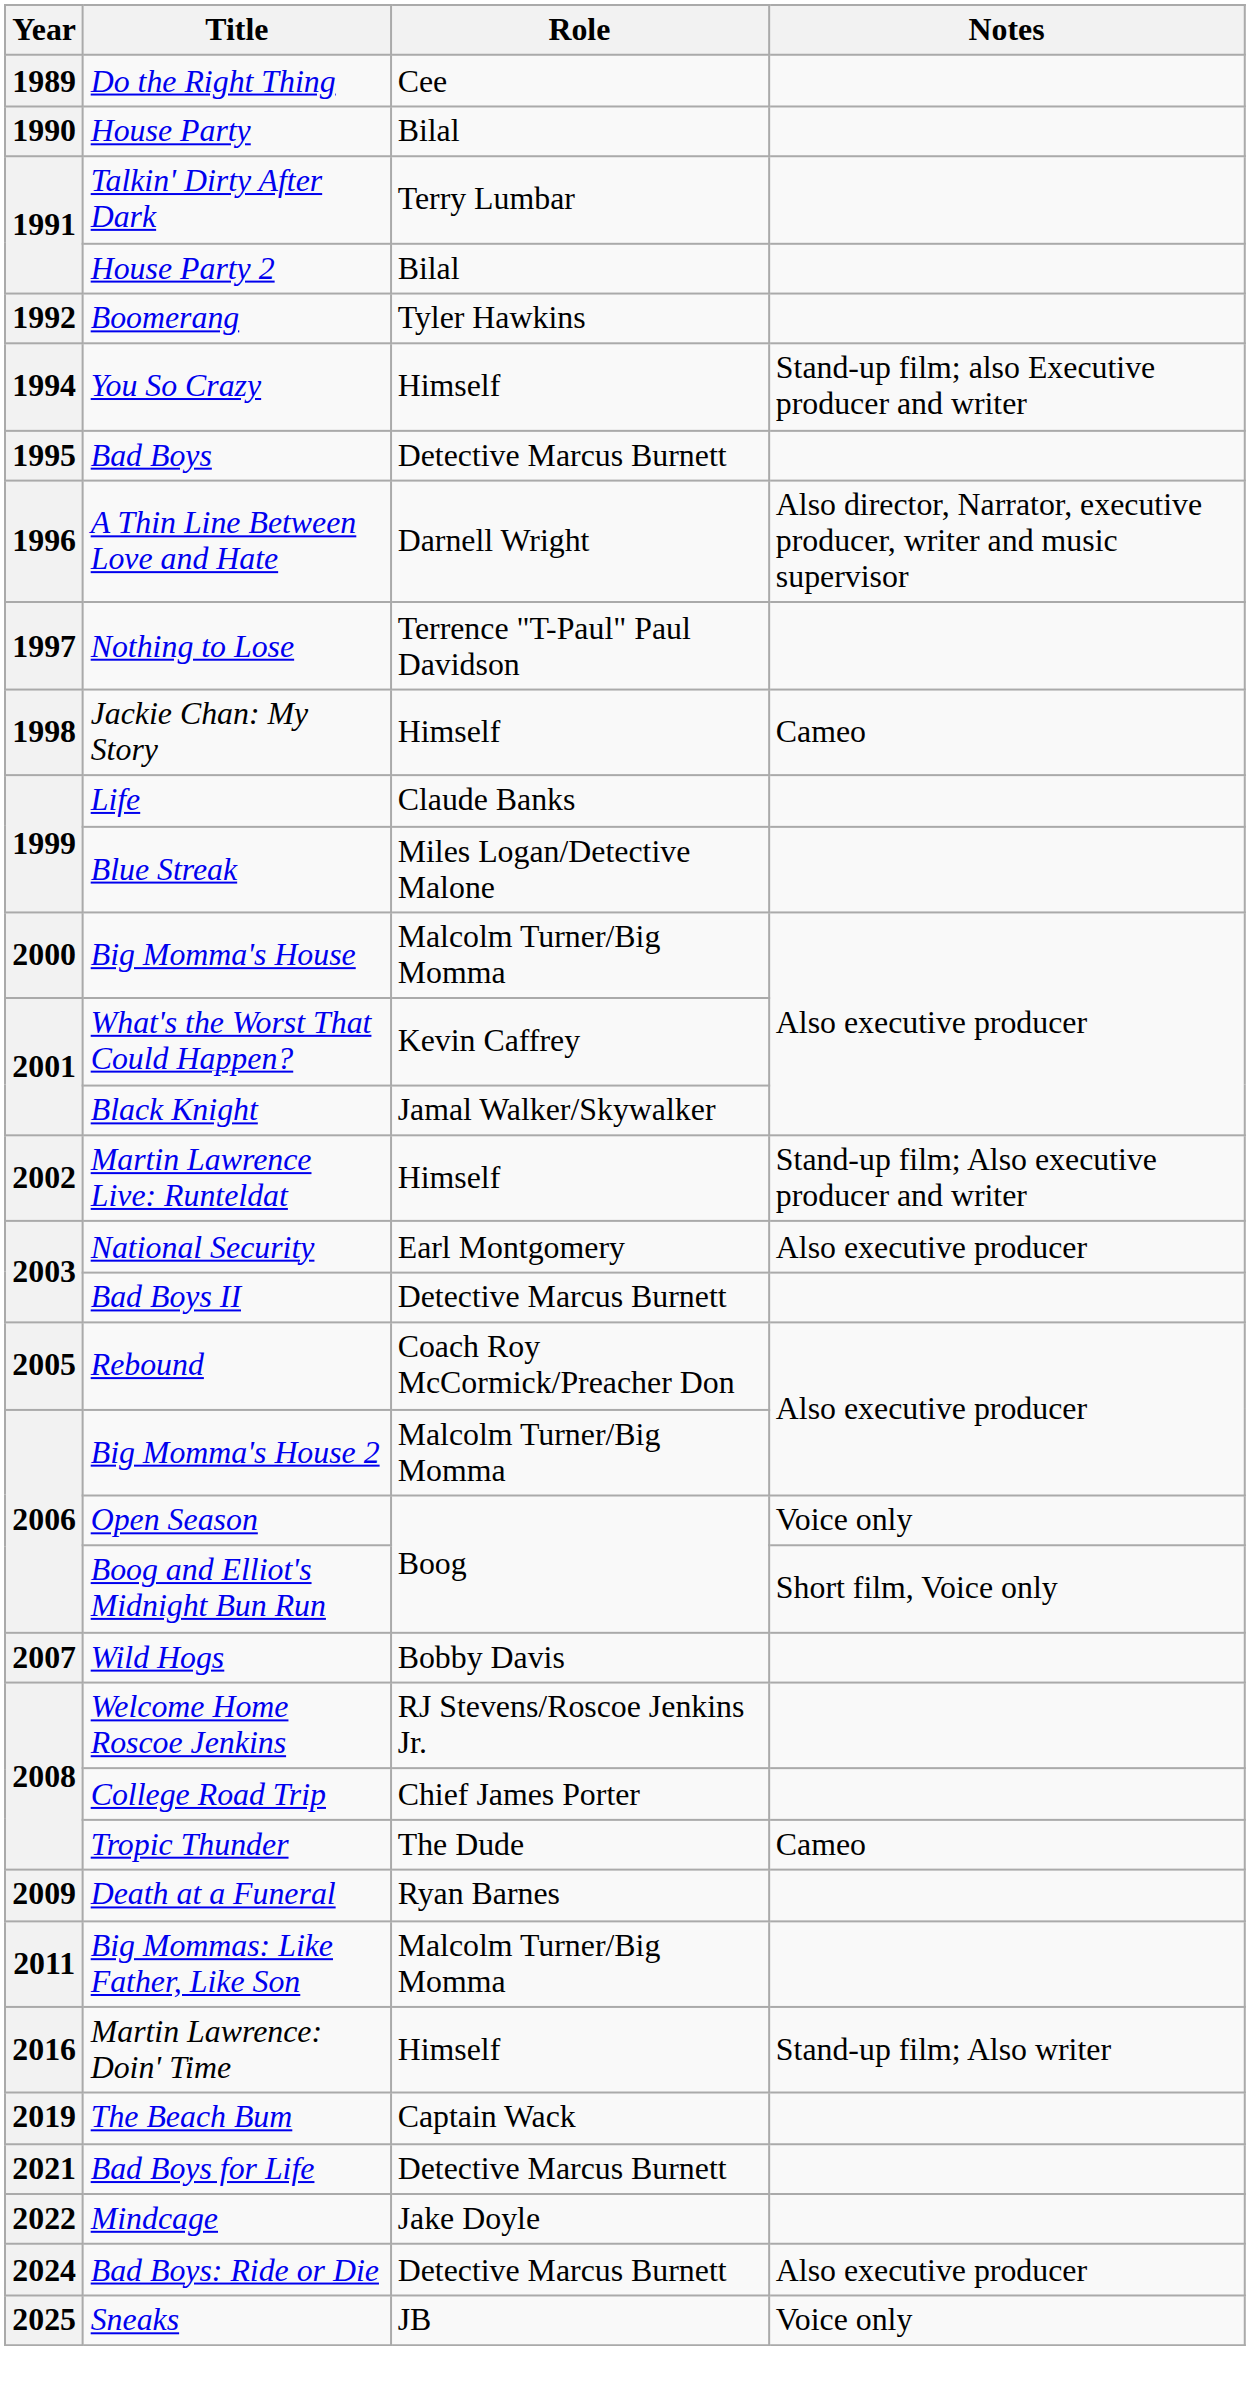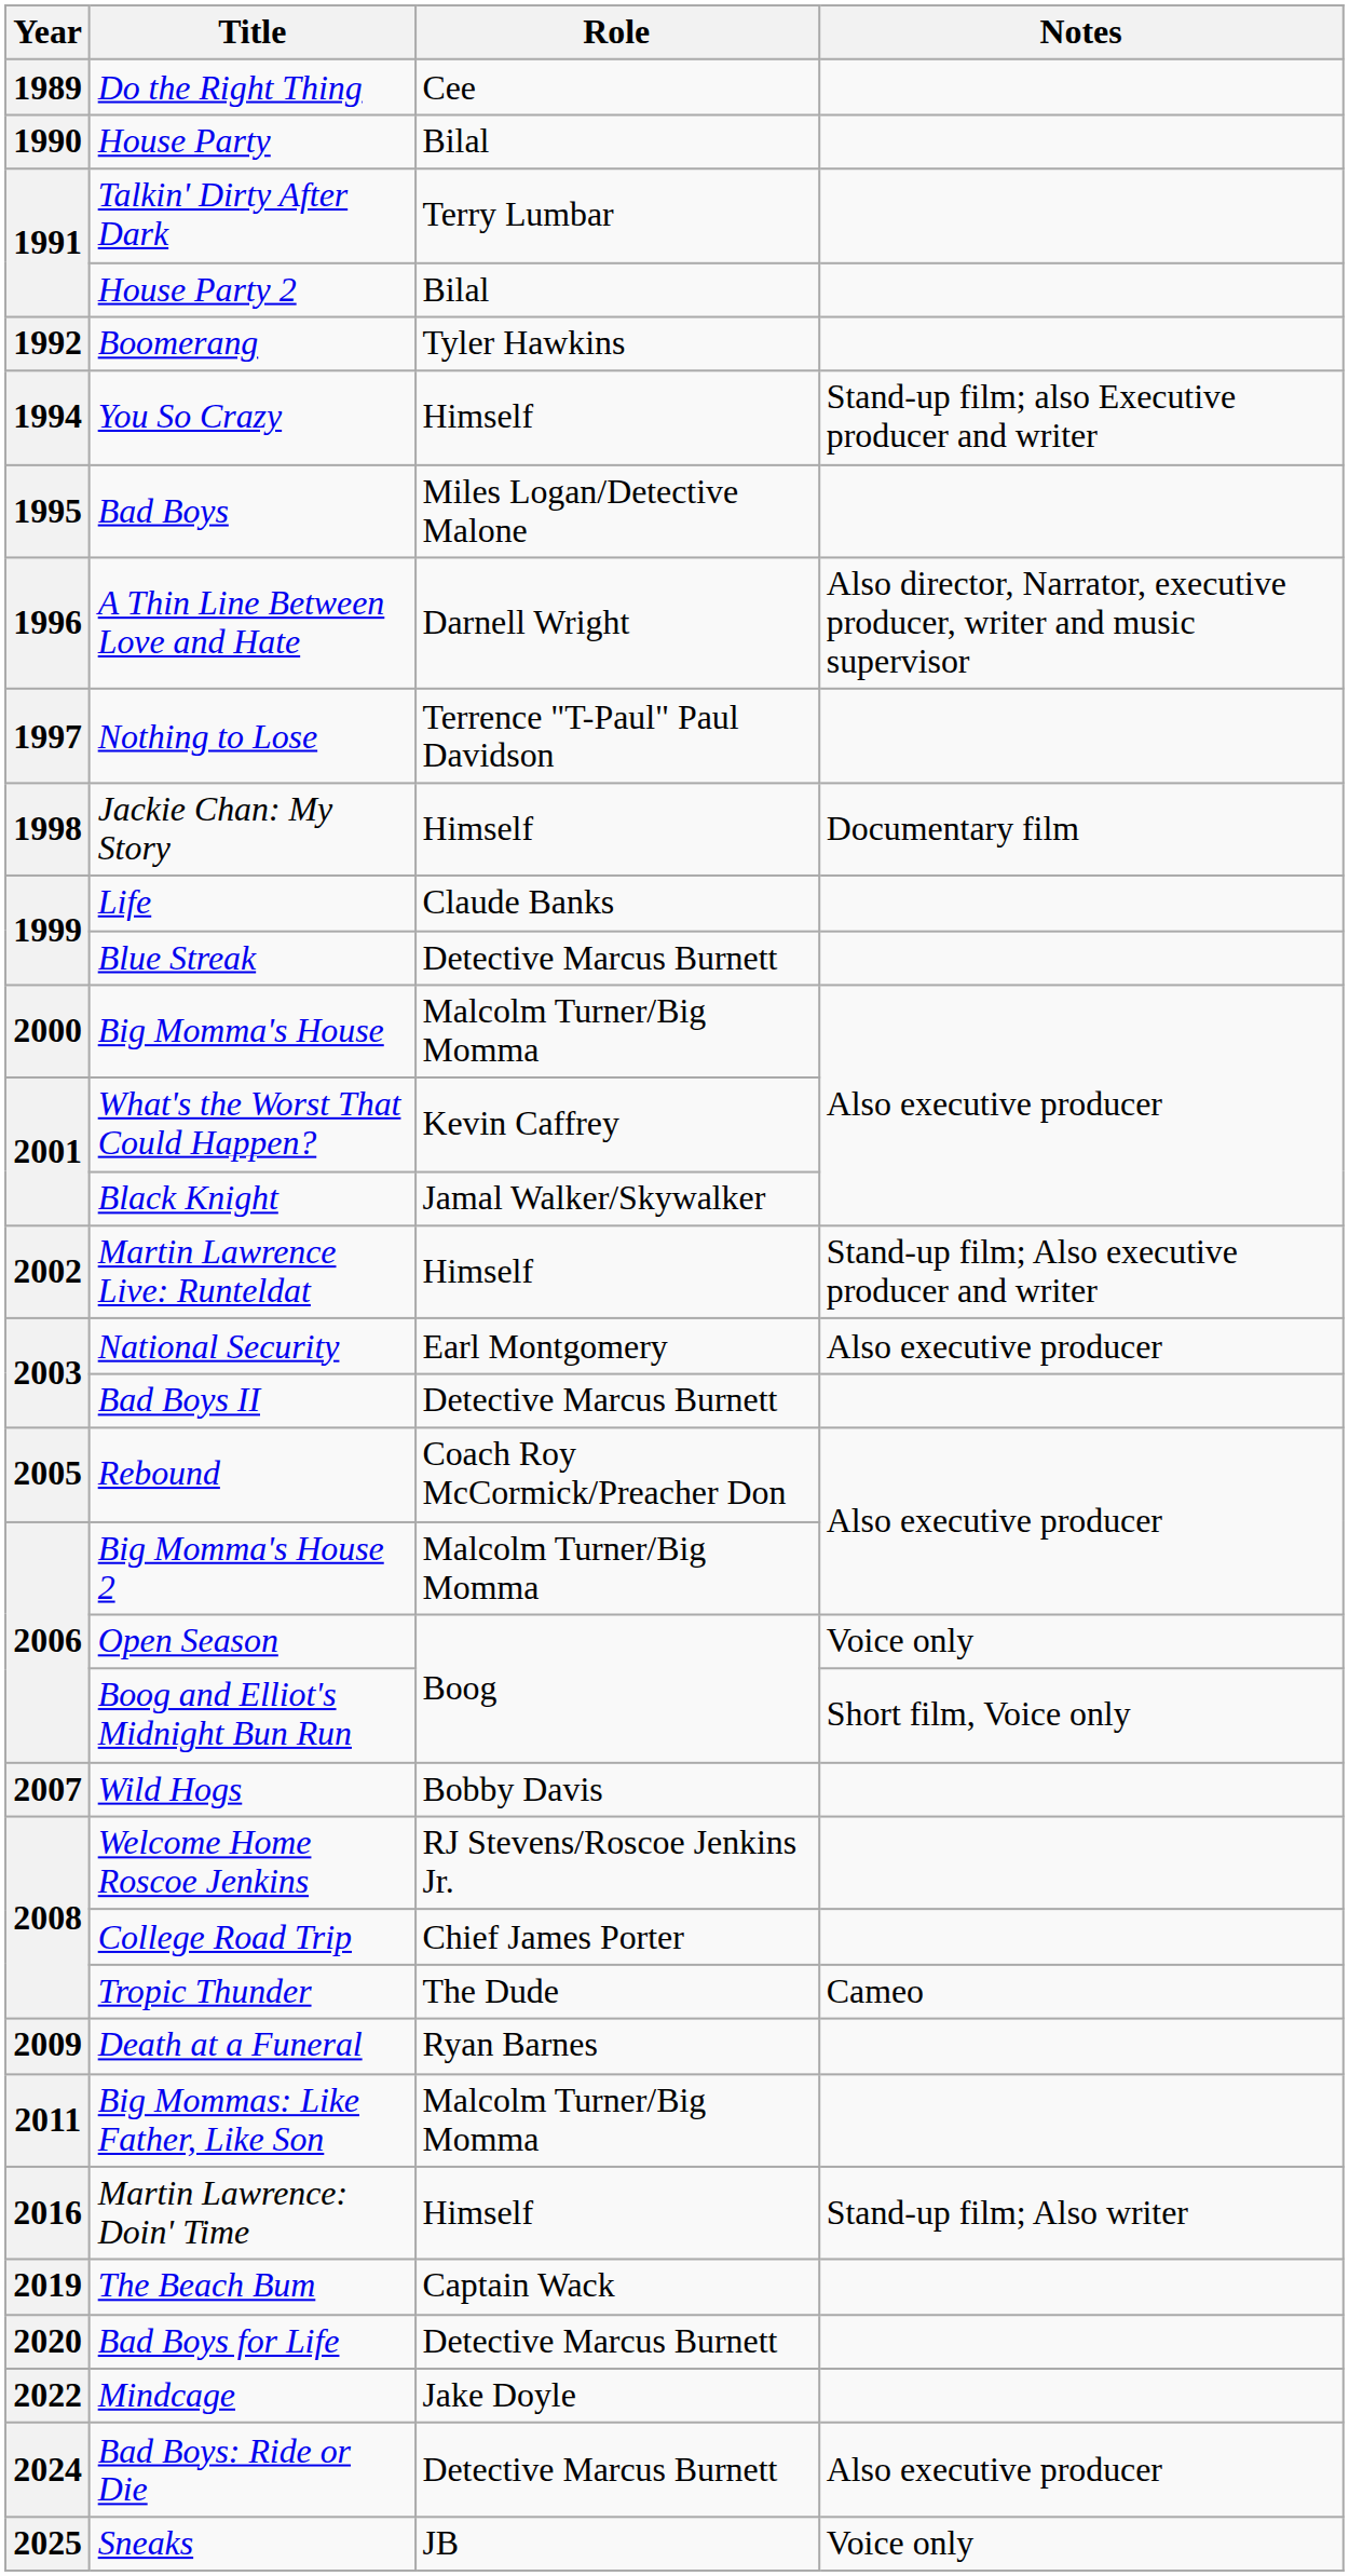 <table class="wikitable plainrowheaders sortable" style="margin-right: 0;">
 <tr>
 <th scope="col">Year</th>
 <th scope="col">Title</th>
 <th scope="col">Role</th>
 <th scope="col" class="wikitable sortable">Notes</th>
 </tr>
 <tr>
 <th scope="row">1989</th>
 <td><em><a href='#'>Do the Right Thing</a></em></td>
 <td>Cee</td>
 <td></td>
 </tr>
 <tr>
 <th scope="row">1990</th>
 <td><em><a href='#'>House Party</a></em></td>
 <td>Bilal</td>
 <td></td>
 </tr>
 <tr>
 <th rowspan="2" scope="row">1991</th>
 <td><em><a href='#'>Talkin' Dirty After Dark</a></em></td>
 <td>Terry Lumbar</td>
 <td></td>
 </tr>
 <tr>
 <td><em><a href='#'>House Party 2</a></em></td>
 <td>Bilal</td>
 <td></td>
 </tr>
 <tr>
 <th scope="row">1992</th>
 <td><em><a href='#'>Boomerang</a></em></td>
 <td>Tyler Hawkins</td>
 <td></td>
 </tr>
 <tr>
 <th scope="row">1994</th>
 <td><em><a href='#'>You So Crazy</a></em></td>
 <td>Himself</td>
 <td>Stand-up film; also Executive producer and writer</td>
 </tr>
 <tr>
 <th scope="row">1995</th>
 <td><em><a href='#'>Bad Boys</a></em></td>
-<td>Detective Marcus Burnett</td>
+<td>Miles Logan/Detective Malone</td>
 <td></td>
 </tr>
 <tr>
 <th scope="row">1996</th>
 <td><em><a href='#'>A Thin Line Between Love and Hate</a></em></td>
 <td>Darnell Wright</td>
 <td>Also director, Narrator, executive producer, writer and music supervisor</td>
 </tr>
 <tr>
 <th scope="row">1997</th>
 <td><em><a href='#'>Nothing to Lose</a></em></td>
 <td>Terrence "T-Paul" Paul Davidson</td>
 <td></td>
 </tr>
 <tr>
 <th scope="row">1998</th>
 <td><em>Jackie Chan: My Story</em></td>
 <td>Himself</td>
-<td>Cameo</td>
+<td>Documentary film</td>
 </tr>
 <tr>
 <th rowspan="2" scope="row">1999</th>
 <td><em><a href='#'>Life</a></em></td>
 <td>Claude Banks</td>
 <td></td>
 </tr>
 <tr>
 <td><em><a href='#'>Blue Streak</a></em></td>
-<td>Miles Logan/Detective Malone</td>
+<td>Detective Marcus Burnett</td>
 <td></td>
 </tr>
 <tr>
 <th scope="row">2000</th>
 <td><em><a href='#'>Big Momma's House</a></em></td>
 <td>Malcolm Turner/Big Momma</td>
 <td rowspan="3">Also executive producer</td>
 </tr>
 <tr>
 <th rowspan="2" scope="row">2001</th>
 <td><em><a href='#'>What's the Worst That Could Happen?</a></em></td>
 <td>Kevin Caffrey</td>
 </tr>
 <tr>
 <td><em><a href='#'>Black Knight</a></em></td>
 <td>Jamal Walker/Skywalker</td>
 </tr>
 <tr>
 <th scope="row">2002</th>
 <td><em><a href='#'>Martin Lawrence Live: Runteldat</a></em></td>
 <td>Himself</td>
 <td>Stand-up film; Also executive producer and writer</td>
 </tr>
 <tr>
 <th rowspan="2" scope="row">2003</th>
 <td><em><a href='#'>National Security</a></em></td>
 <td>Earl Montgomery</td>
 <td>Also executive producer</td>
 </tr>
 <tr>
 <td><em><a href='#'>Bad Boys II</a></em></td>
 <td>Detective Marcus Burnett</td>
 <td></td>
 </tr>
 <tr>
 <th scope="row">2005</th>
 <td><em><a href='#'>Rebound</a></em></td>
 <td>Coach Roy McCormick/Preacher Don</td>
 <td rowspan="2">Also executive producer</td>
 </tr>
 <tr>
 <th rowspan="3" scope="row">2006</th>
 <td><em><a href='#'>Big Momma's House 2</a></em></td>
 <td>Malcolm Turner/Big Momma</td>
 </tr>
 <tr>
 <td><em><a href='#'>Open Season</a></em></td>
 <td rowspan="2">Boog</td>
 <td>Voice only</td>
 </tr>
 <tr>
 <td><em><a href='#'>Boog and Elliot's Midnight Bun Run</a></em></td>
 <td>Short film, Voice only</td>
 </tr>
 <tr>
 <th scope="row">2007</th>
 <td><em><a href='#'>Wild Hogs</a></em></td>
 <td>Bobby Davis</td>
 <td></td>
 </tr>
 <tr>
 <th rowspan="3" scope="row">2008</th>
 <td><em><a href='#'>Welcome Home Roscoe Jenkins</a></em></td>
 <td>RJ Stevens/Roscoe Jenkins Jr.</td>
 <td></td>
 </tr>
 <tr>
 <td><em><a href='#'>College Road Trip</a></em></td>
 <td>Chief James Porter</td>
 <td></td>
 </tr>
 <tr>
 <td><em><a href='#'>Tropic Thunder</a></em></td>
 <td>The Dude</td>
 <td>Cameo</td>
 </tr>
 <tr>
 <th scope="row">2009</th>
 <td><em><a href='#'>Death at a Funeral</a></em></td>
 <td>Ryan Barnes</td>
 <td></td>
 </tr>
 <tr>
 <th scope="row">2011</th>
 <td><em><a href='#'>Big Mommas: Like Father, Like Son</a></em></td>
 <td>Malcolm Turner/Big Momma</td>
 <td></td>
 </tr>
 <tr>
 <th scope="row">2016</th>
 <td><em>Martin Lawrence: Doin' Time</em></td>
 <td>Himself</td>
 <td>Stand-up film; Also writer</td>
 </tr>
 <tr>
 <th scope="row">2019</th>
 <td><em><a href='#'>The Beach Bum</a></em></td>
 <td>Captain Wack</td>
 <td></td>
 </tr>
 <tr>
-<th scope="row">2021</th>
+<th scope="row">2020</th>
 <td><em><a href='#'>Bad Boys for Life</a></em></td>
 <td>Detective Marcus Burnett</td>
 <td></td>
 </tr>
 <tr>
 <th scope="row">2022</th>
 <td><em><a href='#'>Mindcage</a></em></td>
 <td>Jake Doyle</td>
 <td></td>
 </tr>
 <tr>
 <th scope="row">2024</th>
 <td><em><a href='#'>Bad Boys: Ride or Die</a></em></td>
 <td>Detective Marcus Burnett</td>
 <td>Also executive producer</td>
 </tr>
 <tr>
 <th scope="row">2025</th>
 <td><em><a href='#'>Sneaks</a></em></td>
 <td>JB</td>
 <td>Voice only</td>
 </tr>
 </table>
